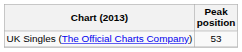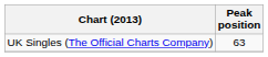 <table class="wikitable sortable plainrowheaders">
 <tr>
 <th>Chart (2013)</th>
 <th>Peak<br>position</th>
 </tr>
 <tr>
 <td>UK Singles (<a href='#'>The Official Charts Company</a>)</td>
-<td style="text-align:center;">53</td>
+<td style="text-align:center;">63</td>
 </tr>
 <tr>
 </tr>
 </table>
